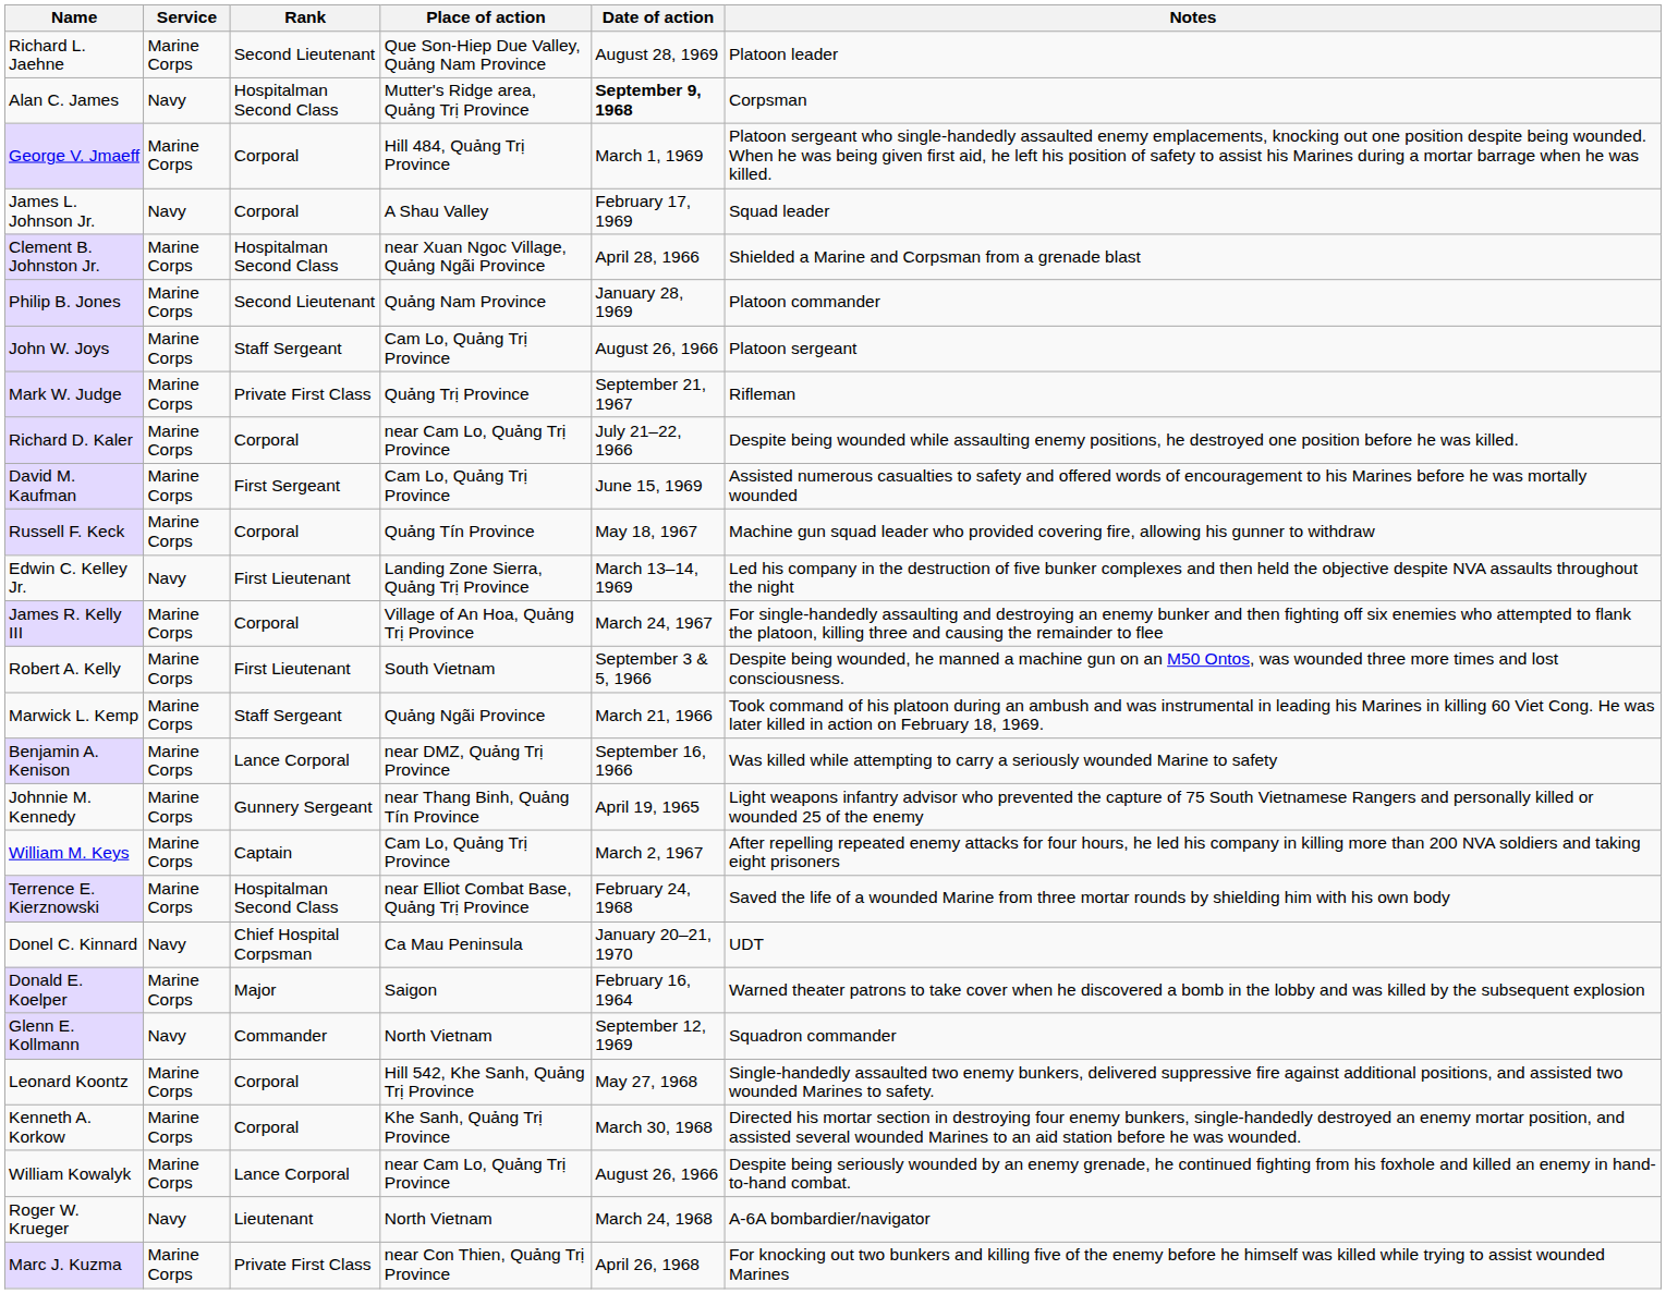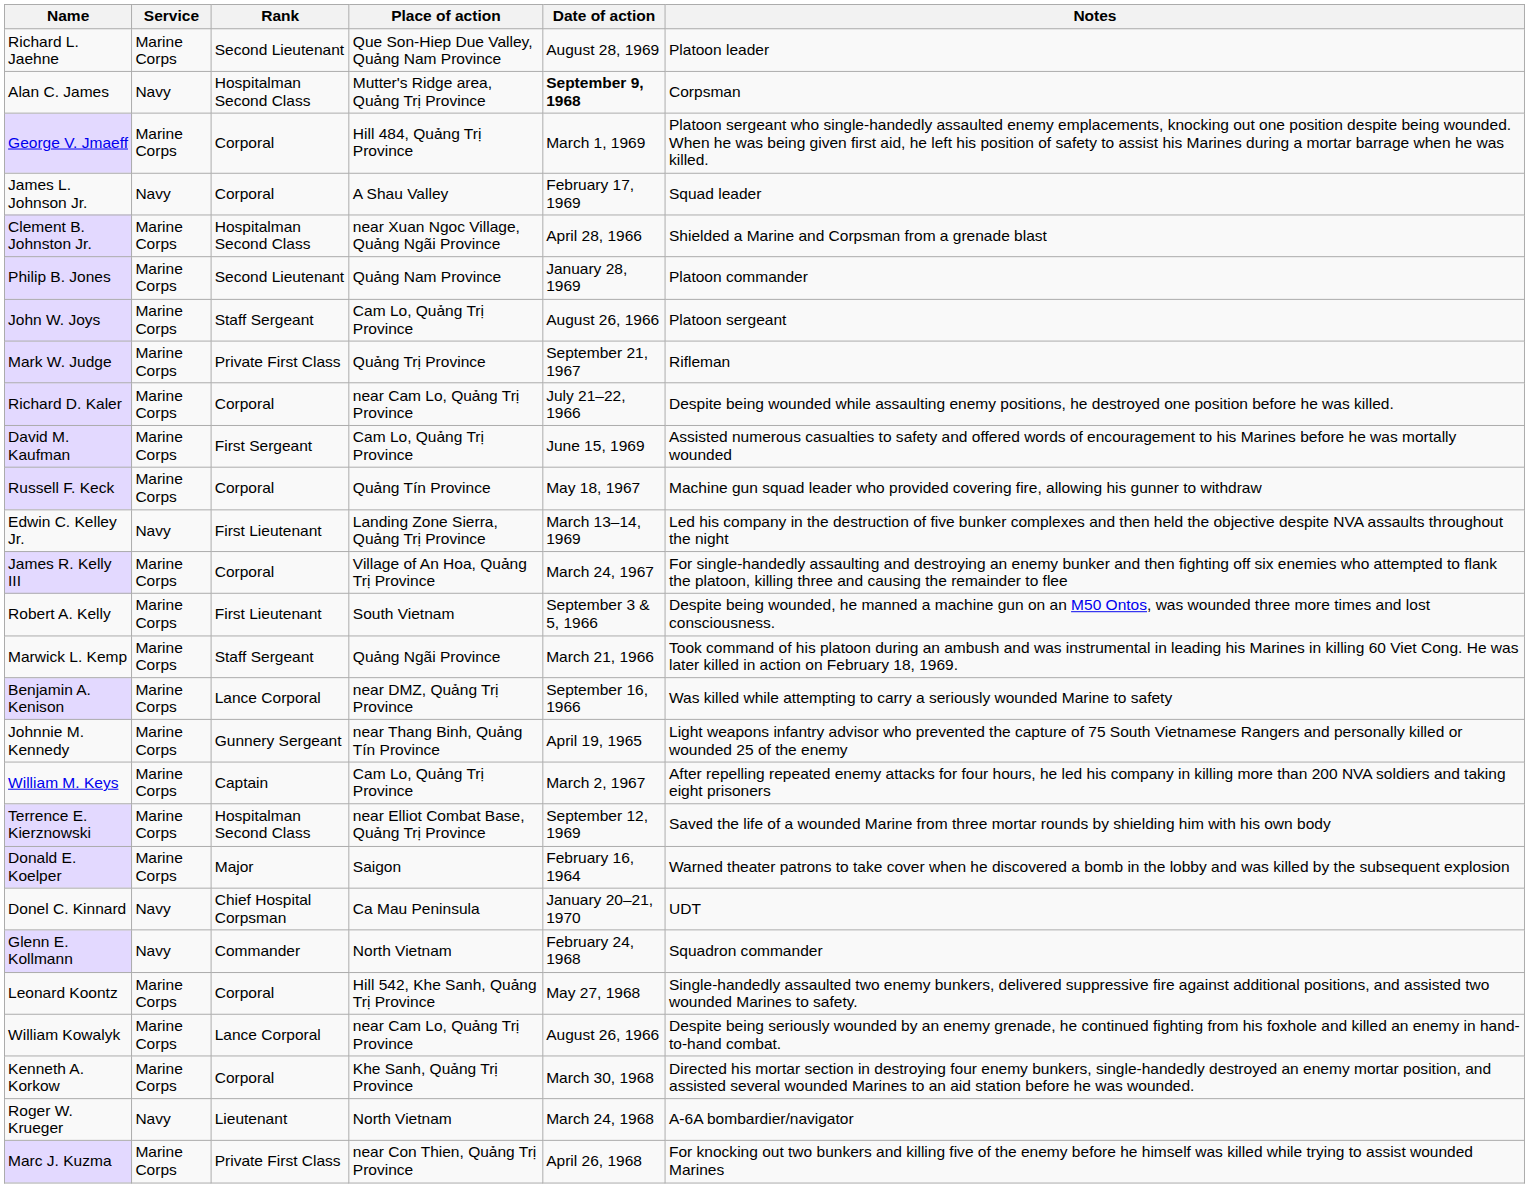 <table class="wikitable sortable">
 <tr>
 <th>Name</th>
 <th>Service</th>
 <th>Rank</th>
 <th>Place of action</th>
 <th>Date of action</th>
 <th>Notes</th>
 </tr>
 <tr>
 <td>Richard L. Jaehne</td>
 <td>Marine Corps</td>
 <td>Second Lieutenant</td>
 <td>Que Son-Hiep Due Valley, Quảng Nam Province</td>
 <td>August 28, 1969</td>
 <td>Platoon leader</td>
 </tr>
 <tr>
 <td>Alan C. James</td>
 <td>Navy</td>
 <td>Hospitalman Second Class</td>
 <td>Mutter's Ridge area, Quảng Trị Province</td>
 <td><strong>September 9, 1968</strong></td>
 <td>Corpsman</td>
 </tr>
 <tr>
 <td style="background:#e3d9ff;"><a href='#'>George V. Jmaeff</a></td>
 <td>Marine Corps</td>
 <td>Corporal</td>
 <td>Hill 484, Quảng Trị Province</td>
 <td>March 1, 1969</td>
 <td>Platoon sergeant who single-handedly assaulted enemy emplacements, knocking out one position despite being wounded. When he was being given first aid, he left his position of safety to assist his Marines during a mortar barrage when he was killed.</td>
 </tr>
 <tr>
 <td>James L. Johnson Jr.</td>
 <td>Navy</td>
 <td>Corporal</td>
 <td>A Shau Valley</td>
 <td>February 17, 1969</td>
 <td>Squad leader</td>
 </tr>
 <tr>
 <td style="background:#e3d9ff;">Clement B. Johnston Jr.</td>
 <td>Marine Corps</td>
 <td>Hospitalman Second Class</td>
 <td>near Xuan Ngoc Village, Quảng Ngãi Province</td>
 <td>April 28, 1966</td>
 <td>Shielded a Marine and Corpsman from a grenade blast</td>
 </tr>
 <tr>
 <td style="background:#e3d9ff;">Philip B. Jones</td>
 <td>Marine Corps</td>
 <td>Second Lieutenant</td>
 <td>Quảng Nam Province</td>
 <td>January 28, 1969</td>
 <td>Platoon commander</td>
 </tr>
 <tr>
 <td style="background:#e3d9ff;">John W. Joys</td>
 <td>Marine Corps</td>
 <td>Staff Sergeant</td>
 <td>Cam Lo, Quảng Trị Province</td>
 <td>August 26, 1966</td>
 <td>Platoon sergeant</td>
 </tr>
 <tr>
 <td style="background:#e3d9ff;">Mark W. Judge</td>
 <td>Marine Corps</td>
 <td>Private First Class</td>
 <td>Quảng Trị Province</td>
 <td>September 21, 1967</td>
 <td>Rifleman</td>
 </tr>
 <tr>
 <td style="background:#e3d9ff;">Richard D. Kaler</td>
 <td>Marine Corps</td>
 <td>Corporal</td>
 <td>near Cam Lo, Quảng Trị Province</td>
 <td>July 21–22, 1966</td>
 <td>Despite being wounded while assaulting enemy positions, he destroyed one position before he was killed.</td>
 </tr>
 <tr>
 <td style="background:#e3d9ff;">David M. Kaufman</td>
 <td>Marine Corps</td>
 <td>First Sergeant</td>
 <td>Cam Lo, Quảng Trị Province</td>
 <td>June 15, 1969</td>
 <td>Assisted numerous casualties to safety and offered words of encouragement to his Marines before he was mortally wounded</td>
 </tr>
 <tr>
 <td style="background:#e3d9ff;">Russell F. Keck</td>
 <td>Marine Corps</td>
 <td>Corporal</td>
 <td>Quảng Tín Province</td>
 <td>May 18, 1967</td>
 <td>Machine gun squad leader who provided covering fire, allowing his gunner to withdraw</td>
 </tr>
 <tr>
 <td>Edwin C. Kelley Jr.</td>
 <td>Navy</td>
 <td>First Lieutenant</td>
 <td>Landing Zone Sierra, Quảng Trị Province</td>
 <td>March 13–14, 1969</td>
 <td>Led his company in the destruction of five bunker complexes and then held the objective despite NVA assaults throughout the night</td>
 </tr>
 <tr>
 <td style="background:#e3d9ff;">James R. Kelly III</td>
 <td>Marine Corps</td>
 <td>Corporal</td>
 <td>Village of An Hoa, Quảng Trị Province</td>
 <td>March 24, 1967</td>
 <td>For single-handedly assaulting and destroying an enemy bunker and then fighting off six enemies who attempted to flank the platoon, killing three and causing the remainder to flee</td>
 </tr>
 <tr>
 <td>Robert A. Kelly</td>
 <td>Marine Corps</td>
 <td>First Lieutenant</td>
 <td>South Vietnam</td>
 <td>September 3 & 5, 1966</td>
 <td>Despite being wounded, he manned a machine gun on an <a href='#'>M50 Ontos</a>, was wounded three more times and lost consciousness.</td>
 </tr>
 <tr>
 <td>Marwick L. Kemp</td>
 <td>Marine Corps</td>
 <td>Staff Sergeant</td>
 <td>Quảng Ngãi Province</td>
 <td>March 21, 1966</td>
 <td>Took command of his platoon during an ambush and was instrumental in leading his Marines in killing 60 Viet Cong. He was later killed in action on February 18, 1969.</td>
 </tr>
 <tr>
 <td style="background:#e3d9ff;">Benjamin A. Kenison</td>
 <td>Marine Corps</td>
 <td>Lance Corporal</td>
 <td>near DMZ, Quảng Trị Province</td>
 <td>September 16, 1966</td>
 <td>Was killed while attempting to carry a seriously wounded Marine to safety</td>
 </tr>
 <tr>
 <td>Johnnie M. Kennedy</td>
 <td>Marine Corps</td>
 <td>Gunnery Sergeant</td>
 <td>near Thang Binh, Quảng Tín Province</td>
 <td>April 19, 1965</td>
 <td>Light weapons infantry advisor who prevented the capture of 75 South Vietnamese Rangers and personally killed or wounded 25  of the enemy</td>
 </tr>
 <tr>
 <td><a href='#'>William M. Keys</a></td>
 <td>Marine Corps</td>
 <td>Captain</td>
 <td>Cam Lo, Quảng Trị Province</td>
 <td>March 2, 1967</td>
 <td>After repelling repeated enemy attacks for four hours, he led his company in killing more than 200 NVA soldiers and taking eight prisoners</td>
 </tr>
 <tr>
 <td style="background:#e3d9ff;">Terrence E. Kierznowski</td>
 <td>Marine Corps</td>
 <td>Hospitalman Second Class</td>
 <td>near Elliot Combat Base, Quảng Trị Province</td>
-<td>February 24, 1968</td>
+<td>September 12, 1969</td>
 <td>Saved the life of a wounded Marine from three mortar rounds by shielding him with his own body</td>
+</tr>
+<tr>
+<td style="background:#e3d9ff;">Donald E. Koelper</td>
+<td>Marine Corps</td>
+<td>Major</td>
+<td>Saigon</td>
+<td>February 16, 1964</td>
+<td>Warned theater patrons to take cover when he discovered a bomb in the lobby and was killed by the subsequent explosion</td>
 </tr>
 <tr>
 <td>Donel C. Kinnard</td>
 <td>Navy</td>
 <td>Chief Hospital Corpsman</td>
 <td>Ca Mau Peninsula</td>
 <td>January 20–21, 1970</td>
 <td>UDT</td>
 </tr>
 <tr>
-<td style="background:#e3d9ff;">Donald E. Koelper</td>
-<td>Marine Corps</td>
-<td>Major</td>
-<td>Saigon</td>
-<td>February 16, 1964</td>
-<td>Warned theater patrons to take cover when he discovered a bomb in the lobby and was killed by the subsequent explosion</td>
-</tr>
-<tr>
 <td style="background:#e3d9ff;">Glenn E. Kollmann</td>
 <td>Navy</td>
 <td>Commander</td>
 <td>North Vietnam</td>
-<td>September 12, 1969</td>
+<td>February 24, 1968</td>
 <td>Squadron commander</td>
 </tr>
 <tr>
 <td>Leonard Koontz</td>
 <td>Marine Corps</td>
 <td>Corporal</td>
 <td>Hill 542, Khe Sanh, Quảng Trị Province</td>
 <td>May 27, 1968</td>
 <td>Single-handedly assaulted two enemy bunkers, delivered suppressive fire against additional positions, and assisted two wounded Marines to safety.</td>
 </tr>
 <tr>
+<td>William Kowalyk</td>
+<td>Marine Corps</td>
+<td>Lance Corporal</td>
+<td>near Cam Lo, Quảng Trị Province</td>
+<td>August 26, 1966</td>
+<td>Despite being seriously wounded by an enemy grenade, he continued fighting from his foxhole and killed an enemy in hand-to-hand combat.</td>
+</tr>
+<tr>
 <td>Kenneth A. Korkow</td>
 <td>Marine Corps</td>
 <td>Corporal</td>
 <td>Khe Sanh, Quảng Trị Province</td>
 <td>March 30, 1968</td>
 <td>Directed his mortar section in destroying four enemy bunkers, single-handedly destroyed an enemy mortar position, and assisted several wounded Marines to an aid station before he was wounded.</td>
-</tr>
-<tr>
-<td>William Kowalyk</td>
-<td>Marine Corps</td>
-<td>Lance Corporal</td>
-<td>near Cam Lo, Quảng Trị Province</td>
-<td>August 26, 1966</td>
-<td>Despite being seriously wounded by an enemy grenade, he continued fighting from his foxhole and killed an enemy in hand-to-hand combat.</td>
 </tr>
 <tr>
 <td>Roger W. Krueger</td>
 <td>Navy</td>
 <td>Lieutenant</td>
 <td>North Vietnam</td>
 <td>March 24, 1968</td>
 <td>A-6A bombardier/navigator</td>
 </tr>
 <tr>
 <td style="background:#e3d9ff;">Marc J. Kuzma</td>
 <td>Marine Corps</td>
 <td>Private First Class</td>
 <td>near Con Thien, Quảng Trị Province</td>
 <td>April 26, 1968</td>
 <td>For knocking out two bunkers and killing five of the enemy before he himself was killed while trying to assist wounded Marines</td>
 </tr>
 </table>
